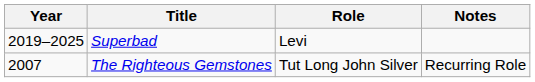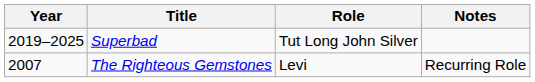 <table class="wikitable sortable unsortable">
 <tr>
 <th>Year</th>
 <th>Title</th>
 <th>Role</th>
 <th>Notes</th>
 </tr>
 <tr>
 <td>2019–2025</td>
 <td><em><a href='#'>Superbad</a></em></td>
-<td>Levi</td>
+<td>Tut Long John Silver</td>
 <td></td>
 </tr>
 <tr>
 <td>2007</td>
 <td><em><a href='#'>The Righteous Gemstones</a></em></td>
-<td>Tut Long John Silver</td>
+<td>Levi</td>
 <td>Recurring Role</td>
 </tr>
 </table>
